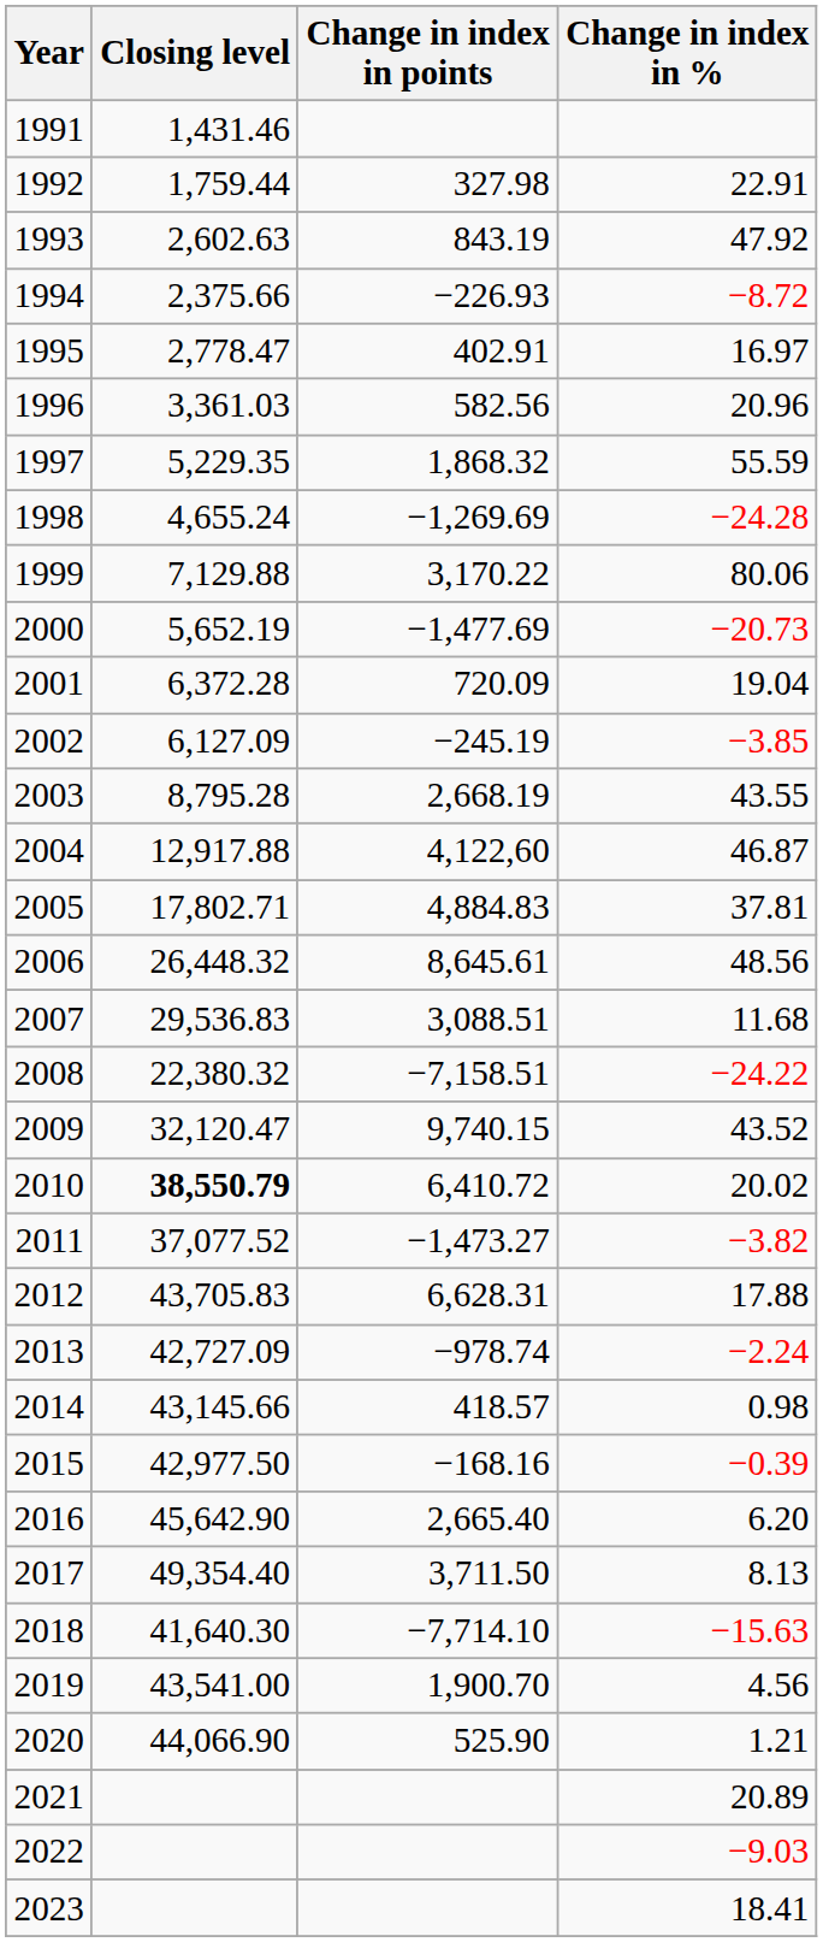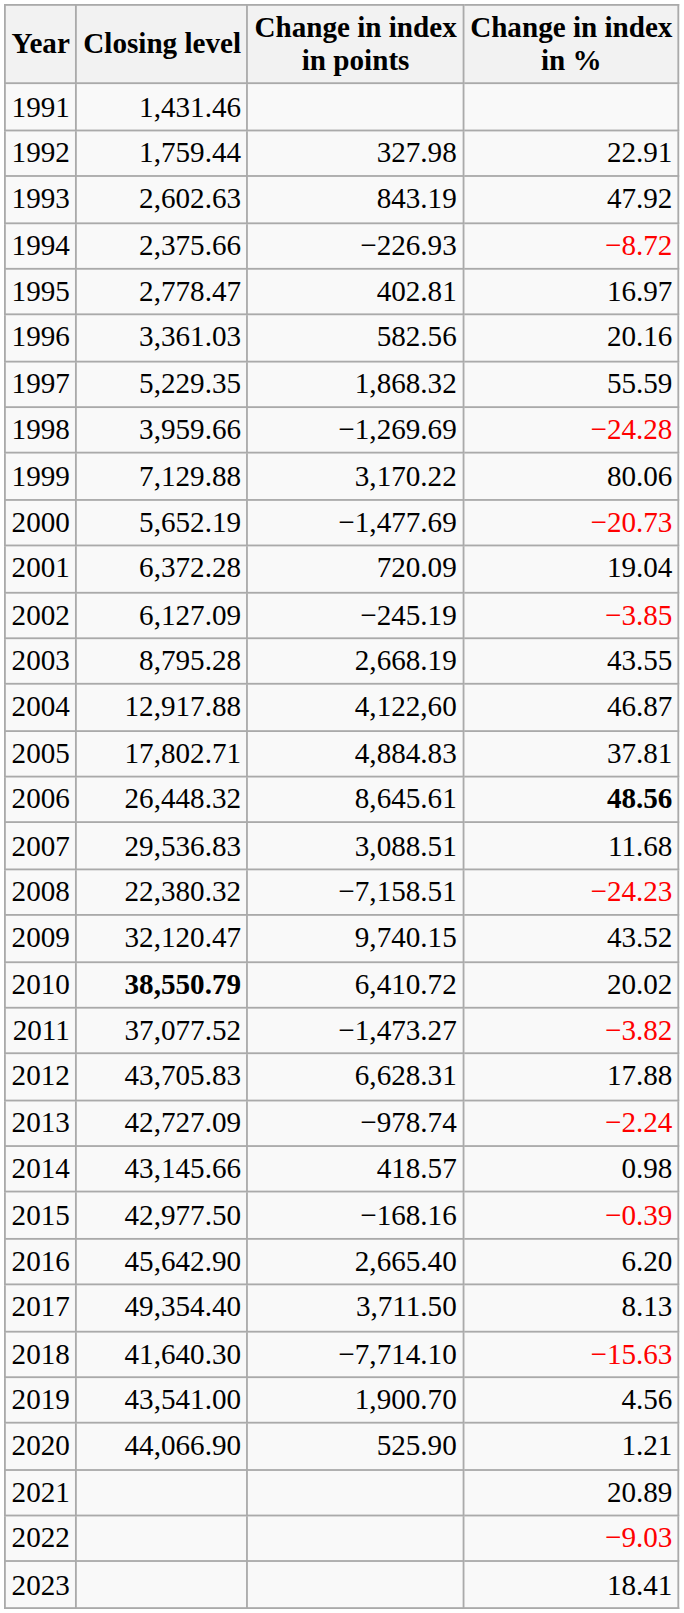 <table class="wikitable sortable" style="text-align:right;">
 <tr>
 <th>Year</th>
 <th>Closing level</th>
 <th>Change in index<br>in points</th>
 <th>Change in index<br>in %</th>
 </tr>
 <tr>
 <td>1991</td>
 <td>1,431.46</td>
 <td></td>
 <td></td>
 </tr>
 <tr>
 <td>1992</td>
 <td>1,759.44</td>
 <td>327.98</td>
 <td>22.91</td>
 </tr>
 <tr>
 <td>1993</td>
 <td>2,602.63</td>
 <td>843.19</td>
 <td>47.92</td>
 </tr>
 <tr>
 <td>1994</td>
 <td>2,375.66</td>
 <td>−226.93</td>
 <td style="color:red">−8.72</td>
 </tr>
 <tr>
 <td>1995</td>
 <td>2,778.47</td>
-<td>402.91</td>
+<td>402.81</td>
 <td>16.97</td>
 </tr>
 <tr>
 <td>1996</td>
 <td>3,361.03</td>
 <td>582.56</td>
-<td>20.96</td>
+<td>20.16</td>
 </tr>
 <tr>
 <td>1997</td>
 <td>5,229.35</td>
 <td>1,868.32</td>
 <td>55.59</td>
 </tr>
 <tr>
 <td>1998</td>
-<td>4,655.24</td>
+<td>3,959.66</td>
 <td>−1,269.69</td>
 <td style="color:red">−24.28</td>
 </tr>
 <tr>
 <td>1999</td>
 <td>7,129.88</td>
 <td>3,170.22</td>
 <td>80.06</td>
 </tr>
 <tr>
 <td>2000</td>
 <td>5,652.19</td>
 <td>−1,477.69</td>
 <td style="color:red">−20.73</td>
 </tr>
 <tr>
 <td>2001</td>
 <td>6,372.28</td>
 <td>720.09</td>
 <td>19.04</td>
 </tr>
 <tr>
 <td>2002</td>
 <td>6,127.09</td>
 <td>−245.19</td>
 <td style="color:red">−3.85</td>
 </tr>
 <tr>
 <td>2003</td>
 <td>8,795.28</td>
 <td>2,668.19</td>
 <td>43.55</td>
 </tr>
 <tr>
 <td>2004</td>
 <td>12,917.88</td>
 <td>4,122,60</td>
 <td>46.87</td>
 </tr>
 <tr>
 <td>2005</td>
 <td>17,802.71</td>
 <td>4,884.83</td>
 <td>37.81</td>
 </tr>
 <tr>
 <td>2006</td>
 <td>26,448.32</td>
 <td>8,645.61</td>
-<td>48.56</td>
+<td><strong>48.56</strong></td>
 </tr>
 <tr>
 <td>2007</td>
 <td>29,536.83</td>
 <td>3,088.51</td>
 <td>11.68</td>
 </tr>
 <tr>
 <td>2008</td>
 <td>22,380.32</td>
 <td>−7,158.51</td>
-<td style="color:red">−24.22</td>
+<td style="color:red">−24.23</td>
 </tr>
 <tr>
 <td>2009</td>
 <td>32,120.47</td>
 <td>9,740.15</td>
 <td>43.52</td>
 </tr>
 <tr>
 <td>2010</td>
 <td><strong>38,550.79</strong></td>
 <td>6,410.72</td>
 <td>20.02</td>
 </tr>
 <tr>
 <td>2011</td>
 <td>37,077.52</td>
 <td>−1,473.27</td>
 <td style="color:red">−3.82</td>
 </tr>
 <tr>
 <td>2012</td>
 <td>43,705.83</td>
 <td>6,628.31</td>
 <td>17.88</td>
 </tr>
 <tr>
 <td>2013</td>
 <td>42,727.09</td>
 <td>−978.74</td>
 <td style="color:red">−2.24</td>
 </tr>
 <tr>
 <td>2014</td>
 <td>43,145.66</td>
 <td>418.57</td>
 <td>0.98</td>
 </tr>
 <tr>
 <td>2015</td>
 <td>42,977.50</td>
 <td>−168.16</td>
 <td style="color:red">−0.39</td>
 </tr>
 <tr>
 <td>2016</td>
 <td>45,642.90</td>
 <td>2,665.40</td>
 <td>6.20</td>
 </tr>
 <tr>
 <td>2017</td>
 <td>49,354.40</td>
 <td>3,711.50</td>
 <td>8.13</td>
 </tr>
 <tr>
 <td>2018</td>
 <td>41,640.30</td>
 <td>−7,714.10</td>
 <td style="color:red">−15.63</td>
 </tr>
 <tr>
 <td>2019</td>
 <td>43,541.00</td>
 <td>1,900.70</td>
 <td>4.56</td>
 </tr>
 <tr>
 <td>2020</td>
 <td>44,066.90</td>
 <td>525.90</td>
 <td>1.21</td>
 </tr>
 <tr>
 <td>2021</td>
 <td></td>
 <td></td>
 <td>20.89</td>
 </tr>
 <tr>
 <td>2022</td>
 <td></td>
 <td></td>
 <td style="color:red">−9.03</td>
 </tr>
 <tr>
 <td>2023</td>
 <td></td>
 <td></td>
 <td>18.41</td>
 </tr>
 <tr>
 </tr>
 </table>
